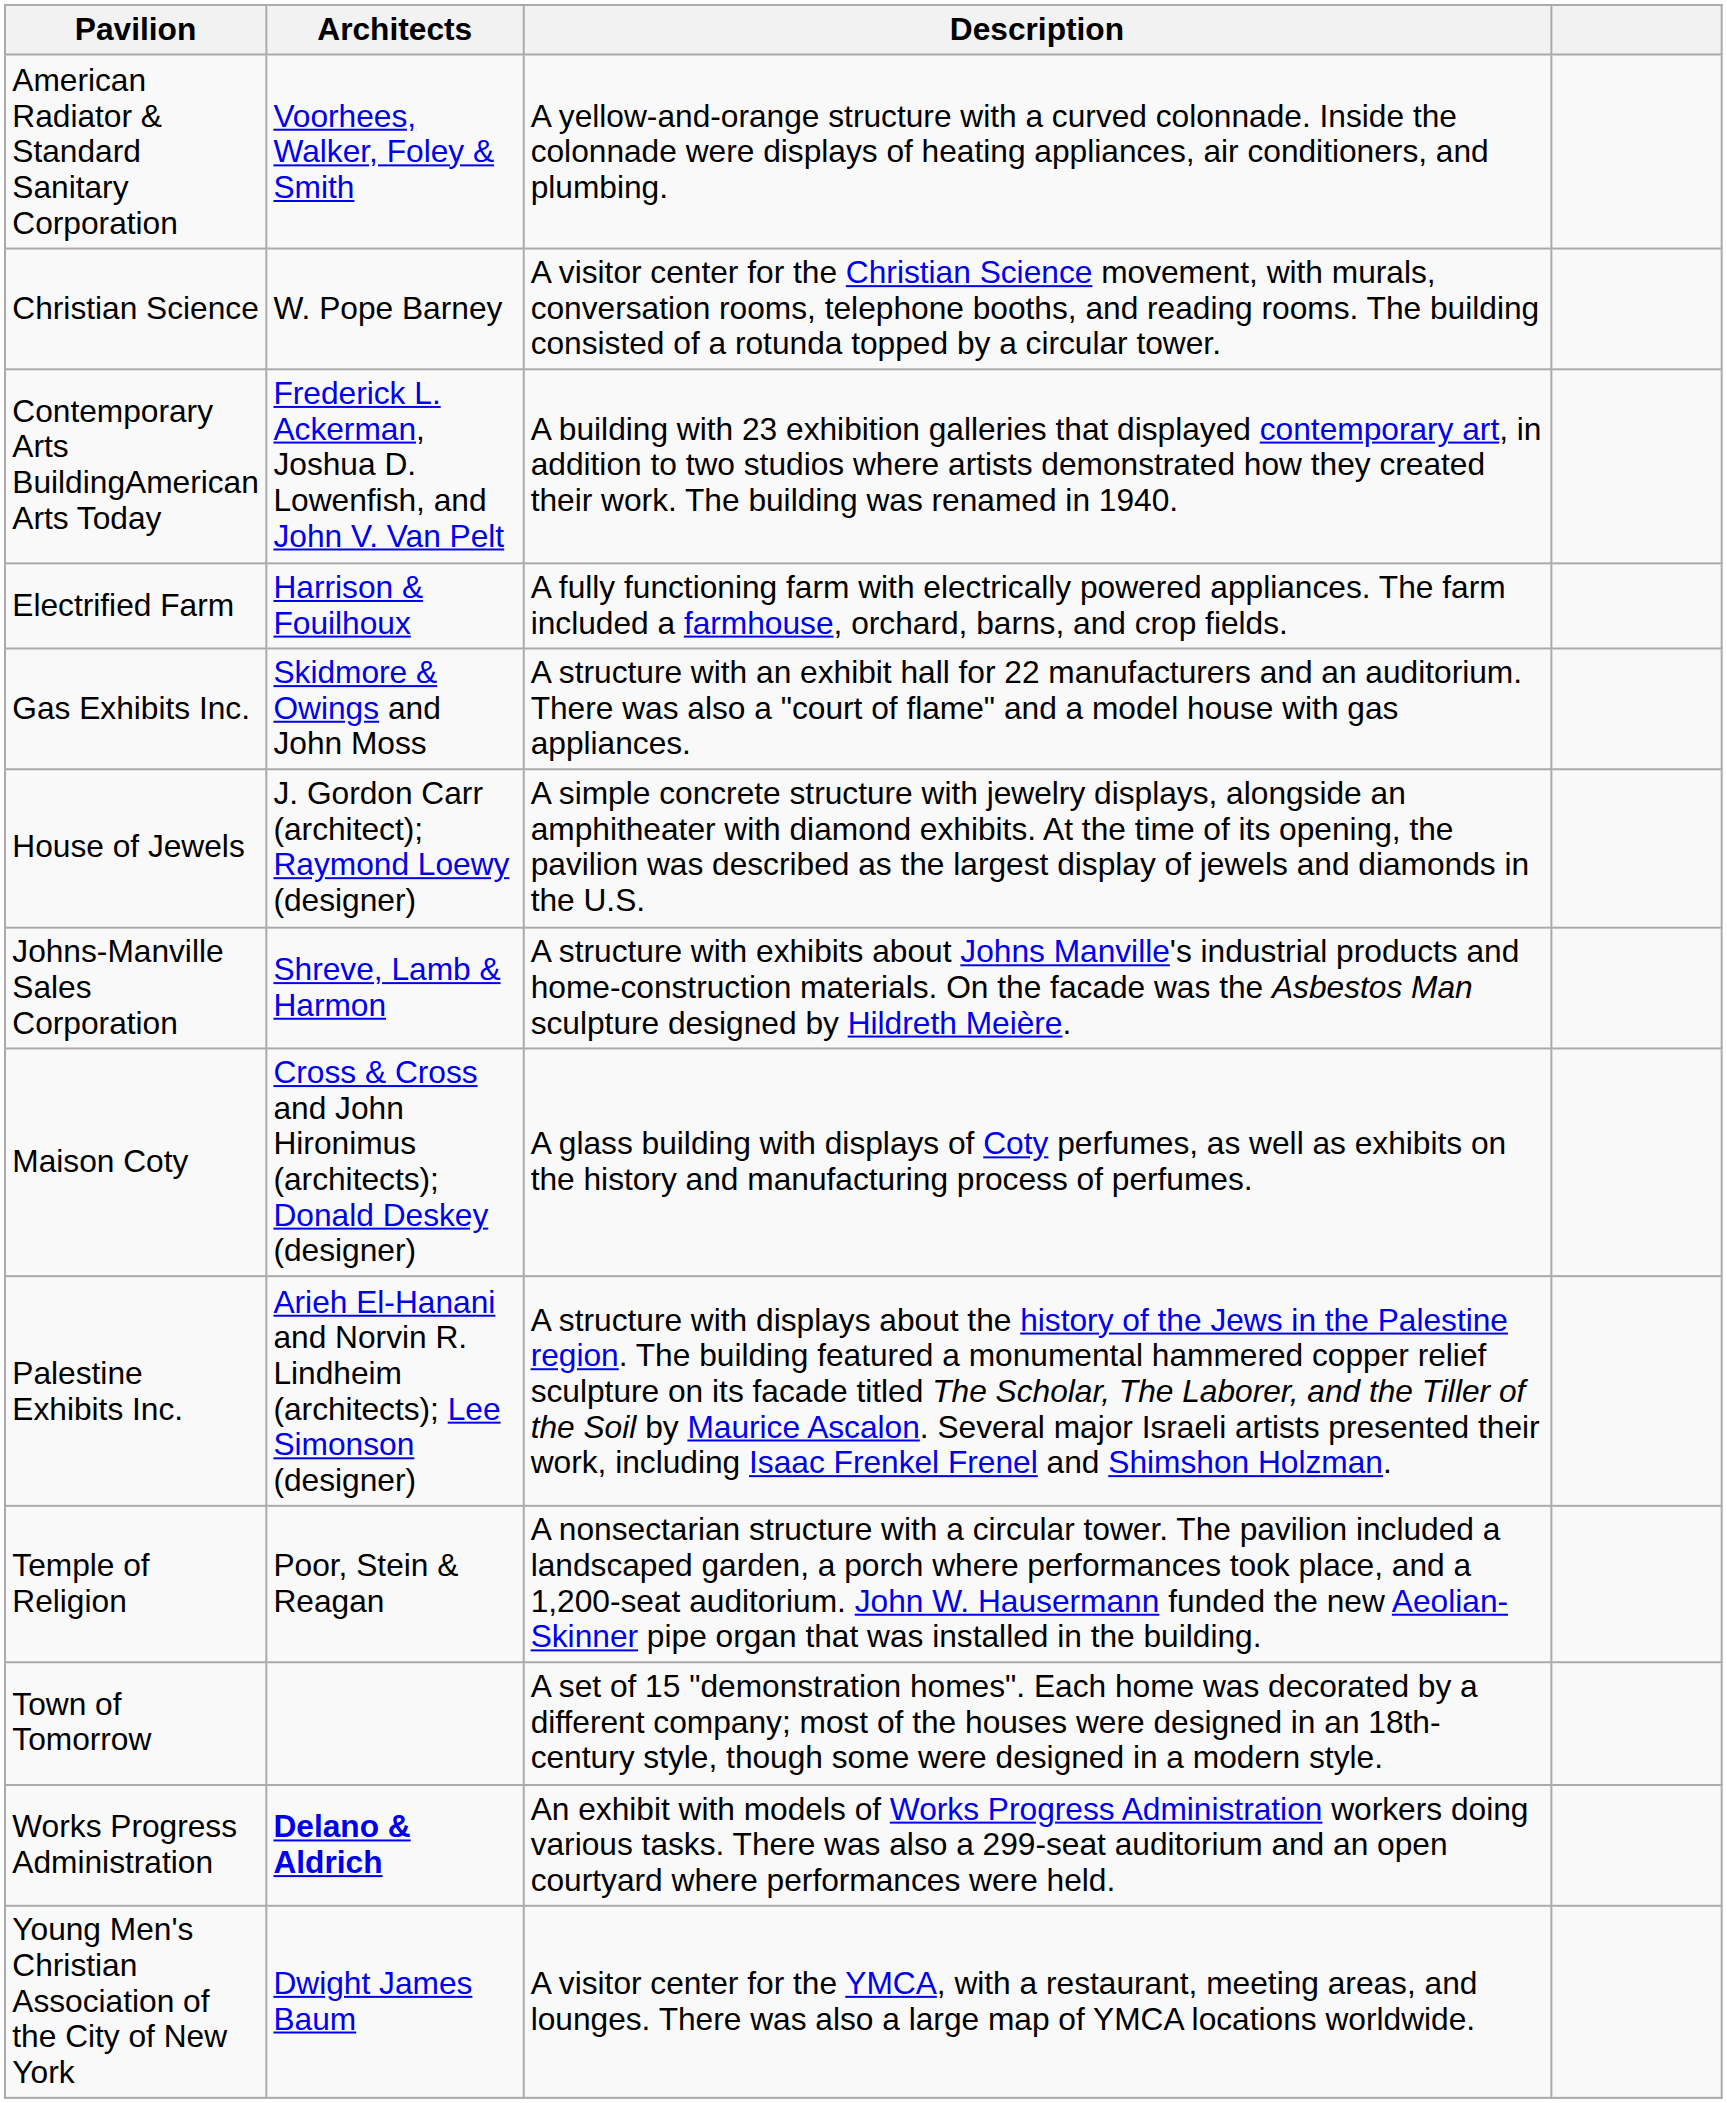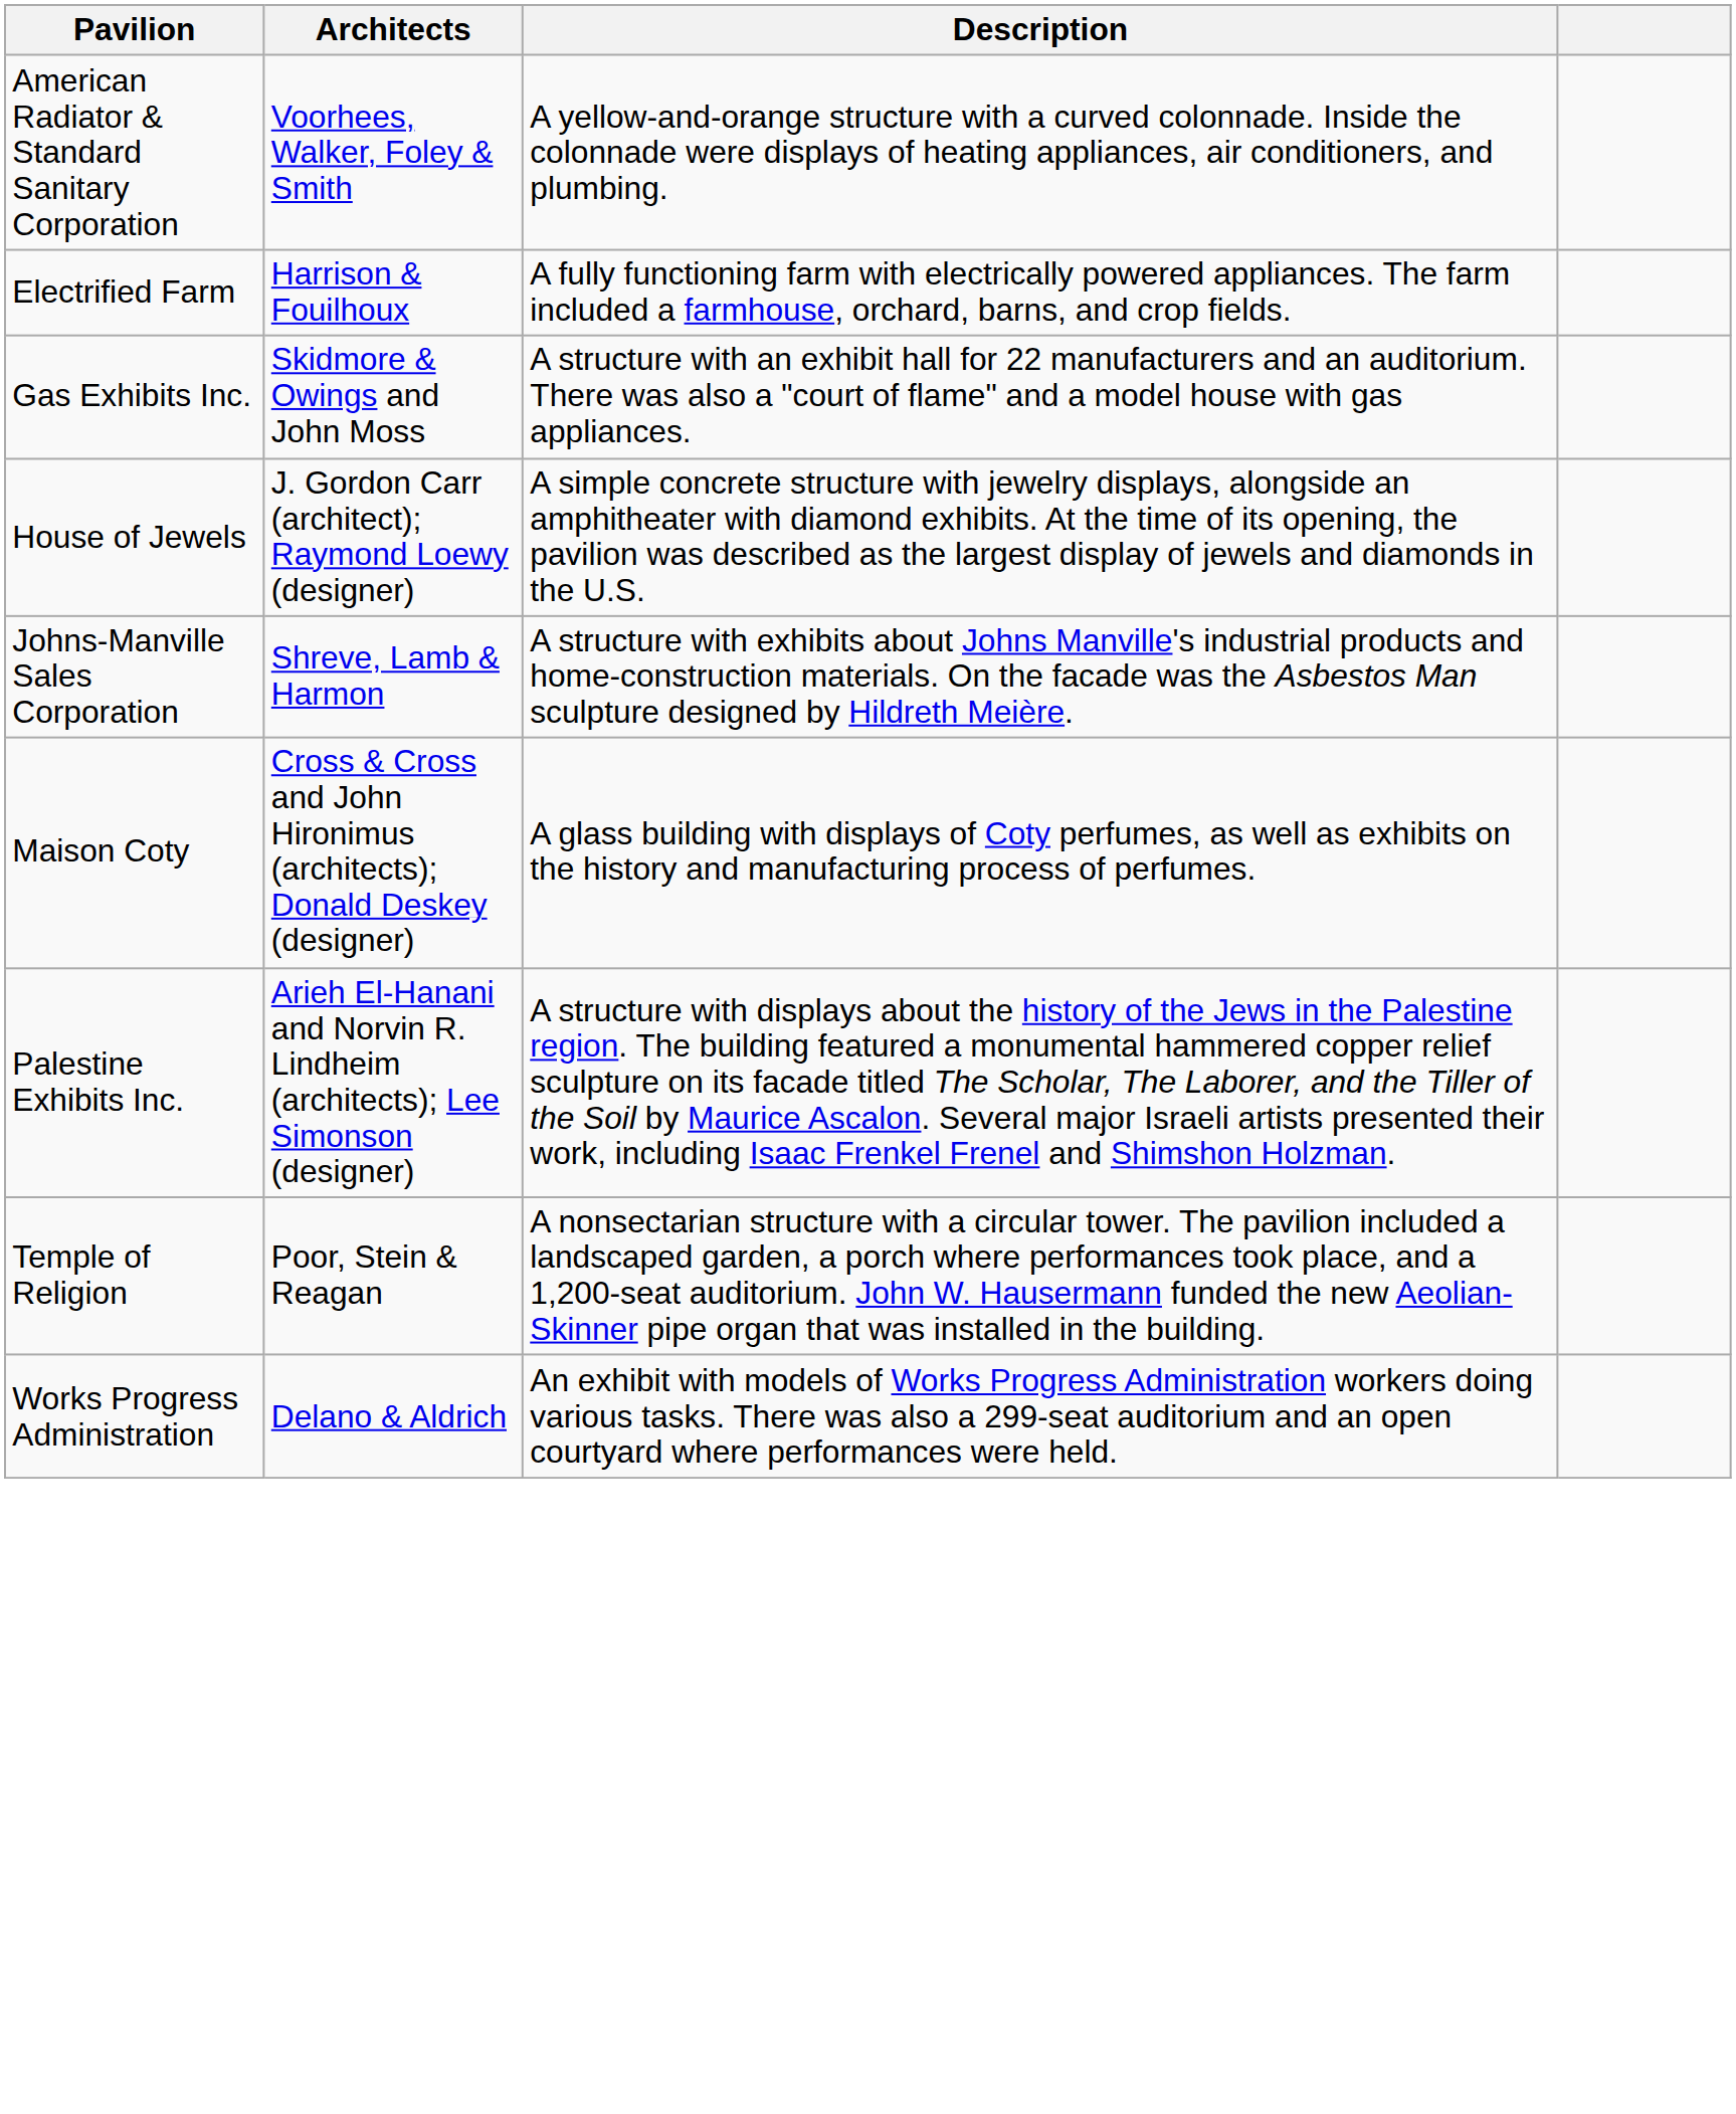 <table class="wikitable collapsible">
 <tr>
 <th width="15%" scope="col">Pavilion</th>
 <th width="15%" scope="col">Architects</th>
 <th width="60%" scope="col">Description</th>
 <th width="10%" scope="col"></th>
 </tr>
 <tr>
 <td>American Radiator & Standard Sanitary Corporation</td>
 <td><a href='#'>Voorhees, Walker, Foley & Smith</a></td>
 <td>A yellow-and-orange structure with a curved colonnade. Inside the colonnade were displays of heating appliances, air conditioners, and plumbing.</td>
-<td></td>
-</tr>
-<tr>
-<td>Christian Science</td>
-<td>W. Pope Barney</td>
-<td>A visitor center for the <a href='#'>Christian Science</a> movement, with murals, conversation rooms, telephone booths, and reading rooms. The building consisted of a rotunda topped by a circular tower.</td>
-<td></td>
-</tr>
-<tr>
-<td>Contemporary Arts BuildingAmerican Arts Today</td>
-<td><a href='#'>Frederick L. Ackerman</a>, Joshua D. Lowenfish, and <a href='#'>John V. Van Pelt</a></td>
-<td>A building with 23 exhibition galleries that displayed <a href='#'>contemporary art</a>, in addition to two studios where artists demonstrated how they created their work. The building was renamed in 1940.</td>
 <td></td>
 </tr>
 <tr>
 <td>Electrified Farm</td>
 <td><a href='#'>Harrison & Fouilhoux</a></td>
 <td>A fully functioning farm with electrically powered appliances. The farm included a <a href='#'>farmhouse</a>, orchard, barns, and crop fields.</td>
 <td></td>
 </tr>
 <tr>
 <td>Gas Exhibits Inc.</td>
 <td><a href='#'>Skidmore & Owings</a> and John Moss</td>
 <td>A structure with an exhibit hall for 22 manufacturers and an auditorium. There was also a "court of flame" and a model house with gas appliances.</td>
 <td></td>
 </tr>
 <tr>
 <td>House of Jewels</td>
 <td>J. Gordon Carr (architect); <a href='#'>Raymond Loewy</a> (designer)</td>
 <td>A simple concrete structure with jewelry displays, alongside an amphitheater with diamond exhibits. At the time of its opening, the pavilion was described as the largest display of jewels and diamonds in the U.S.</td>
 <td></td>
 </tr>
 <tr>
 <td>Johns-Manville Sales Corporation</td>
 <td><a href='#'>Shreve, Lamb & Harmon</a></td>
 <td>A structure with exhibits about <a href='#'>Johns Manville</a>'s industrial products and home-construction materials. On the facade was the <em>Asbestos Man</em> sculpture designed by <a href='#'>Hildreth Meière</a>.</td>
 <td></td>
 </tr>
 <tr>
 <td>Maison Coty</td>
 <td><a href='#'>Cross & Cross</a> and John Hironimus (architects); <a href='#'>Donald Deskey</a> (designer)</td>
 <td>A glass building with displays of <a href='#'>Coty</a> perfumes, as well as exhibits on the history and manufacturing process of perfumes.</td>
 <td></td>
 </tr>
 <tr>
 <td>Palestine Exhibits Inc.</td>
 <td><a href='#'>Arieh El-Hanani</a> and Norvin R. Lindheim (architects); <a href='#'>Lee Simonson</a> (designer)</td>
 <td>A structure with displays about the <a href='#'>history of the Jews in the Palestine region</a>. The building featured a monumental hammered copper relief sculpture on its facade titled <em>The Scholar, The Laborer, and the Tiller of the Soil</em> by <a href='#'>Maurice Ascalon</a>. Several major Israeli artists presented their work, including <a href='#'>Isaac Frenkel Frenel</a> and <a href='#'>Shimshon Holzman</a>.</td>
 <td></td>
 </tr>
 <tr>
 <td>Temple of Religion</td>
 <td>Poor, Stein & Reagan</td>
 <td>A nonsectarian structure with a  circular tower. The pavilion included a landscaped garden, a porch where performances took place, and a 1,200-seat auditorium. <a href='#'>John W. Hausermann</a> funded the new <a href='#'>Aeolian-Skinner</a> pipe organ that was installed in the building.</td>
 <td></td>
 </tr>
 <tr>
-<td>Town of Tomorrow</td>
-<td></td>
-<td>A set of 15 "demonstration homes". Each home was decorated by a different company; most of the houses were designed in an 18th-century style, though some were designed in a modern style.</td>
-<td></td>
-</tr>
-<tr>
 <td>Works Progress Administration</td>
-<td><strong><a href='#'>Delano & Aldrich</a></strong></td>
+<td><a href='#'>Delano & Aldrich</a></td>
 <td>An exhibit with models of <a href='#'>Works Progress Administration</a> workers doing various tasks. There was also a 299-seat auditorium and an open courtyard where performances were held.</td>
 <td></td>
 </tr>
-<tr>
-<td>Young Men's Christian Association of the City of New York</td>
-<td><a href='#'>Dwight James Baum</a></td>
-<td>A visitor center for the <a href='#'>YMCA</a>, with a restaurant, meeting areas, and lounges. There was also a large map of YMCA locations worldwide.</td>
-<td></td>
-</tr>
 </table>
